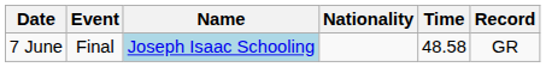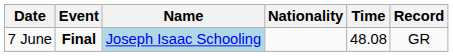 <table class="wikitable" style="text-align:center;">
 <tr>
 <th>Date</th>
 <th>Event</th>
 <th>Name</th>
 <th>Nationality</th>
 <th>Time</th>
 <th>Record</th>
 </tr>
 <tr>
 <td>7 June</td>
-<td>Final</td>
+<td><strong>Final</strong></td>
 <td align=left style="background: lightblue;"><a href='#'>Joseph Isaac Schooling</a></td>
 <td align=left></td>
-<td>48.58</td>
+<td>48.08</td>
 <td align=center>GR</td>
 </tr>
 </table>
